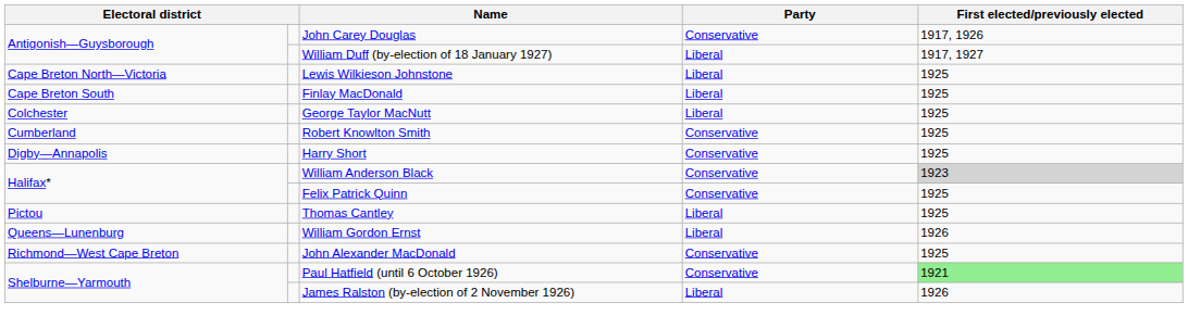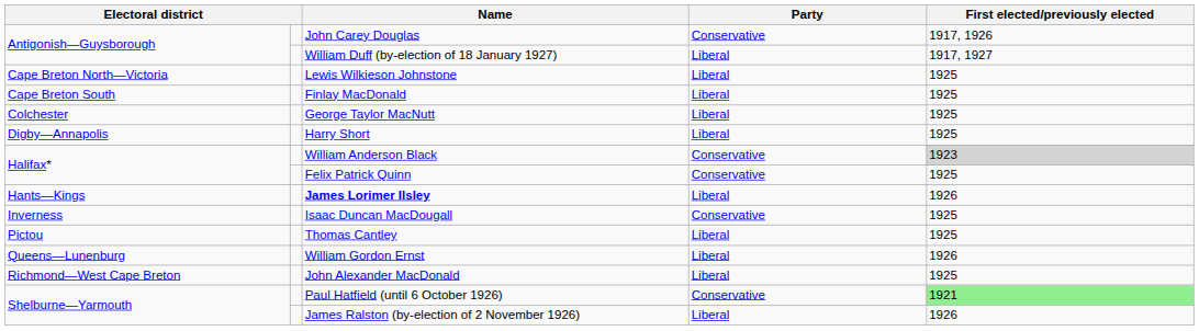 <table class="wikitable" width=95%>
 <tr>
 <th colspan=2 width=25%>Electoral district</th>
 <th>Name</th>
 <th width=20%>Party</th>
 <th>First elected/previously elected</th>
 </tr>
 <tr>
 <td width=24% rowspan=2><a href='#'>Antigonish—Guysborough</a></td>
 <td></td>
 <td><a href='#'>John Carey Douglas</a></td>
 <td><a href='#'>Conservative</a></td>
 <td>1917, 1926</td>
 </tr>
 <tr>
 <td></td>
 <td><a href='#'>William Duff</a> (by-election of 18 January 1927)</td>
 <td><a href='#'>Liberal</a></td>
 <td>1917, 1927</td>
 </tr>
 <tr>
 <td><a href='#'>Cape Breton North—Victoria</a></td>
 <td></td>
 <td><a href='#'>Lewis Wilkieson Johnstone</a></td>
 <td><a href='#'>Liberal</a></td>
 <td>1925</td>
 </tr>
 <tr>
 <td><a href='#'>Cape Breton South</a></td>
 <td></td>
 <td><a href='#'>Finlay MacDonald</a></td>
 <td><a href='#'>Liberal</a></td>
 <td>1925</td>
 </tr>
 <tr>
 <td><a href='#'>Colchester</a></td>
 <td></td>
 <td><a href='#'>George Taylor MacNutt</a></td>
 <td><a href='#'>Liberal</a></td>
 <td>1925</td>
 </tr>
 <tr>
-<td><a href='#'>Cumberland</a></td>
-<td></td>
-<td><a href='#'>Robert Knowlton Smith</a></td>
-<td><a href='#'>Conservative</a></td>
-<td>1925</td>
-</tr>
-<tr>
 <td><a href='#'>Digby—Annapolis</a></td>
 <td></td>
 <td><a href='#'>Harry Short</a></td>
-<td><a href='#'>Conservative</a></td>
+<td><a href='#'>Liberal</a></td>
 <td>1925</td>
 </tr>
 <tr>
 <td rowspan=2><a href='#'>Halifax</a>*</td>
 <td></td>
 <td><a href='#'>William Anderson Black</a></td>
 <td><a href='#'>Conservative</a></td>
 <td style="background: lightgrey;">1923</td>
 </tr>
 <tr>
 <td></td>
 <td><a href='#'>Felix Patrick Quinn</a></td>
+<td><a href='#'>Conservative</a></td>
+<td>1925</td>
+</tr>
+<tr>
+<td><a href='#'>Hants—Kings</a></td>
+<td></td>
+<td><strong><a href='#'>James Lorimer Ilsley</a></strong></td>
+<td><a href='#'>Liberal</a></td>
+<td>1926</td>
+</tr>
+<tr>
+<td><a href='#'>Inverness</a></td>
+<td></td>
+<td><a href='#'>Isaac Duncan MacDougall</a></td>
 <td><a href='#'>Conservative</a></td>
 <td>1925</td>
 </tr>
 <tr>
 <td><a href='#'>Pictou</a></td>
 <td></td>
 <td><a href='#'>Thomas Cantley</a></td>
 <td><a href='#'>Liberal</a></td>
 <td>1925</td>
 </tr>
 <tr>
 <td><a href='#'>Queens—Lunenburg</a></td>
 <td></td>
 <td><a href='#'>William Gordon Ernst</a></td>
 <td><a href='#'>Liberal</a></td>
 <td>1926</td>
 </tr>
 <tr>
 <td><a href='#'>Richmond—West Cape Breton</a></td>
 <td></td>
 <td><a href='#'>John Alexander MacDonald</a></td>
-<td><a href='#'>Conservative</a></td>
+<td><a href='#'>Liberal</a></td>
 <td>1925</td>
 </tr>
 <tr>
 <td rowspan=2><a href='#'>Shelburne—Yarmouth</a></td>
 <td></td>
 <td><a href='#'>Paul Hatfield</a> (until 6 October 1926)</td>
 <td><a href='#'>Conservative</a></td>
 <td style="background: lightgreen;">1921</td>
 </tr>
 <tr>
 <td></td>
 <td><a href='#'>James Ralston</a> (by-election of 2 November 1926)</td>
 <td><a href='#'>Liberal</a></td>
 <td>1926</td>
 </tr>
 </table>
